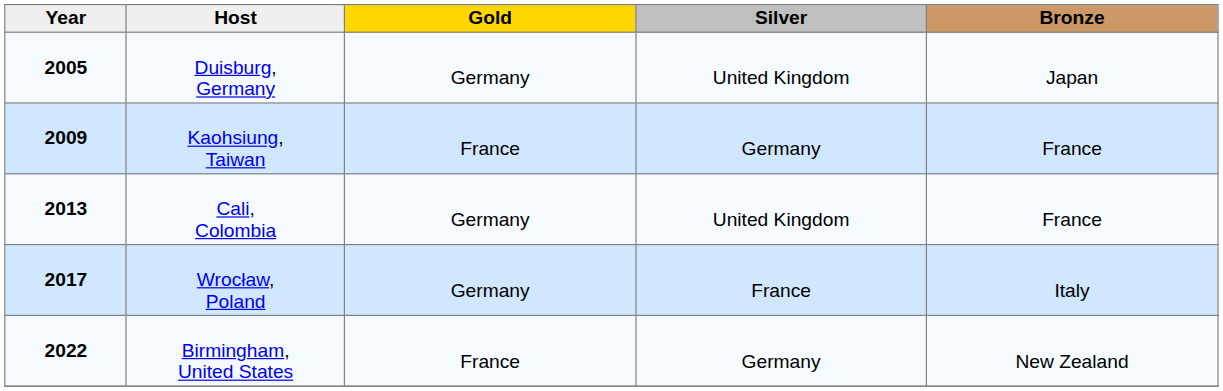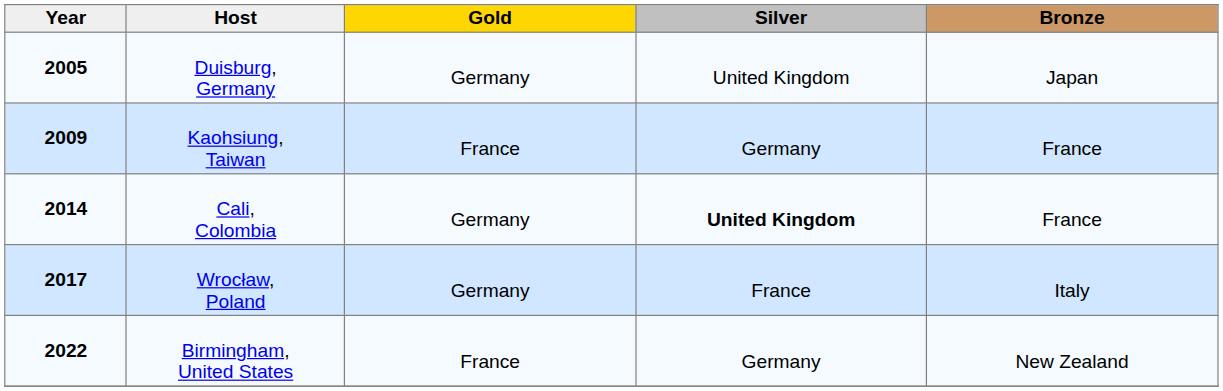 <table class="toccolours" border="1" cellpadding="2" style="border-collapse: collapse; text-align: center; width: 80%; margin: 0 auto;">
 <tr style="background: #efefef;">
 <th width=10%>Year</th>
 <th width=18%>Host</th>
 <th width=24% style="background:gold;">Gold</th>
 <th width=24% style="background:silver;">Silver</th>
 <th width=24% style="background:#cc9966;">Bronze</th>
 </tr>
 <tr style="background:#F5FAFF;">
 <td><strong>2005</strong></td>
 <td><br><a href='#'>Duisburg</a>,<br><a href='#'>Germany</a></td>
 <td><br>Germany</td>
 <td><br>United Kingdom</td>
 <td><br>Japan</td>
 </tr>
 <tr style="background:#D0E7FF;">
 <td><strong>2009</strong></td>
 <td><br><a href='#'>Kaohsiung</a>,<br><a href='#'>Taiwan</a></td>
 <td><br>France</td>
 <td><br>Germany</td>
 <td><br>France</td>
 </tr>
 <tr style="background:#F5FAFF;">
-<td><strong>2013</strong></td>
+<td><strong>2014</strong></td>
 <td><br><a href='#'>Cali</a>,<br><a href='#'>Colombia</a></td>
 <td><br>Germany</td>
-<td><br>United Kingdom</td>
+<td><strong><br>United Kingdom</strong></td>
 <td><br>France</td>
 </tr>
 <tr style="background:#D0E7FF;">
 <td><strong>2017</strong></td>
 <td><br><a href='#'>Wrocław</a>,<br><a href='#'>Poland</a></td>
 <td><br>Germany</td>
 <td><br>France</td>
 <td><br>Italy</td>
 </tr>
 <tr style="background:#F5FAFF;">
 <td><strong>2022</strong></td>
 <td><br><a href='#'>Birmingham</a>,<br><a href='#'>United States</a></td>
 <td><br>France</td>
 <td><br>Germany</td>
 <td><br>New Zealand</td>
 </tr>
 <tr style="background:#D0E7FF;">
 </tr>
 </table>
